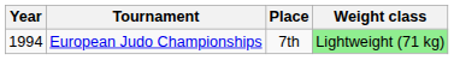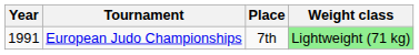 <table class=wikitable>
 <tr>
 <th>Year</th>
 <th>Tournament</th>
 <th>Place</th>
 <th>Weight class</th>
 </tr>
 <tr>
-<td>1994</td>
+<td>1991</td>
 <td><a href='#'>European Judo Championships</a></td>
 <td align="center">7th</td>
 <td style="background: lightgreen;">Lightweight (71 kg)</td>
 </tr>
 </table>
